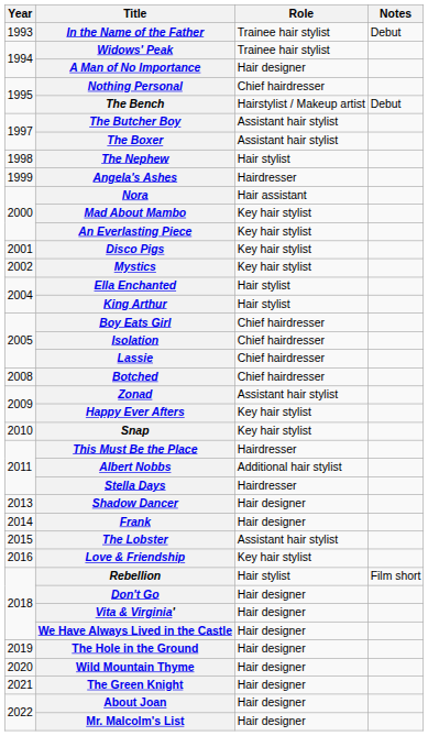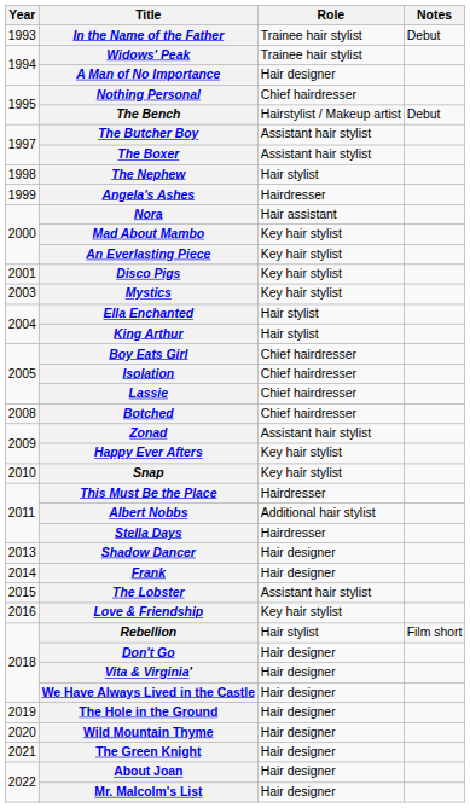 <table class="wikitable plainrowheaders sortable">
 <tr>
 <th scope="col">Year</th>
 <th scope="col">Title</th>
 <th scope="col">Role</th>
 <th scope="col" class="unsortable">Notes</th>
 </tr>
 <tr>
 <td>1993</td>
 <th scope="row"><em><a href='#'>In the Name of the Father</a></em></th>
 <td>Trainee hair stylist</td>
 <td>Debut</td>
 </tr>
 <tr>
 <td rowspan=2>1994</td>
 <th scope="row"><em><a href='#'>Widows' Peak</a></em></th>
 <td>Trainee hair stylist</td>
 <td></td>
 </tr>
 <tr>
 <th scope="row"><em><a href='#'>A Man of No Importance</a></em></th>
 <td>Hair designer</td>
 <td></td>
 </tr>
 <tr>
 <td rowspan=2>1995</td>
 <th scope="row"><em><a href='#'>Nothing Personal</a></em></th>
 <td>Chief hairdresser</td>
 <td></td>
 </tr>
 <tr>
 <th scope="row"><em>The Bench</em></th>
 <td>Hairstylist / Makeup artist</td>
 <td>Debut</td>
 </tr>
 <tr>
 <td rowspan=2>1997</td>
 <th scope="row"><a href='#'><em>The Butcher Boy</em></a></th>
 <td>Assistant hair stylist</td>
 <td></td>
 </tr>
 <tr>
 <th scope="row"><a href='#'><em>The Boxer</em></a></th>
 <td>Assistant hair stylist</td>
 <td></td>
 </tr>
 <tr>
 <td>1998</td>
 <th scope="row"><em><a href='#'>The Nephew</a></em></th>
 <td>Hair stylist</td>
 <td></td>
 </tr>
 <tr>
 <td>1999</td>
 <th scope="row"><em><a href='#'>Angela's Ashes</a></em></th>
 <td>Hairdresser</td>
 <td></td>
 </tr>
 <tr>
 <td rowspan=3>2000</td>
 <th scope="row"><em><a href='#'>Nora</a></em></th>
 <td>Hair assistant</td>
 <td></td>
 </tr>
 <tr>
 <th scope="row"><em><a href='#'>Mad About Mambo</a></em></th>
 <td>Key hair stylist</td>
 <td></td>
 </tr>
 <tr>
 <th scope="row"><em><a href='#'>An Everlasting Piece</a></em></th>
 <td>Key hair stylist</td>
 <td></td>
 </tr>
 <tr>
 <td>2001</td>
 <th scope="row"><em><a href='#'>Disco Pigs</a></em></th>
 <td>Key hair stylist</td>
 <td></td>
 </tr>
 <tr>
-<td>2002</td>
+<td>2003</td>
 <th scope="row"><em><a href='#'>Mystics</a></em></th>
 <td>Key hair stylist</td>
 <td></td>
 </tr>
 <tr>
 <td rowspan=2>2004</td>
 <th scope="row"><em><a href='#'>Ella Enchanted</a></em></th>
 <td>Hair stylist</td>
 <td></td>
 </tr>
 <tr>
 <th scope="row"><em><a href='#'>King Arthur</a></em></th>
 <td>Hair stylist</td>
 <td></td>
 </tr>
 <tr>
 <td rowspan=3>2005</td>
 <th scope="row"><em><a href='#'>Boy Eats Girl</a></em></th>
 <td>Chief hairdresser</td>
 <td></td>
 </tr>
 <tr>
 <th scope="row"><em><a href='#'>Isolation</a></em></th>
 <td>Chief hairdresser</td>
 <td></td>
 </tr>
 <tr>
 <th scope="row"><em><a href='#'>Lassie</a></em></th>
 <td>Chief hairdresser</td>
 <td></td>
 </tr>
 <tr>
 <td>2008</td>
 <th scope="row"><em><a href='#'>Botched</a></em></th>
 <td>Chief hairdresser</td>
 <td></td>
 </tr>
 <tr>
 <td rowspan=2>2009</td>
 <th scope="row"><em><a href='#'>Zonad</a></em></th>
 <td>Assistant hair stylist</td>
 <td></td>
 </tr>
 <tr>
 <th scope="row"><em><a href='#'>Happy Ever Afters</a></em></th>
 <td>Key hair stylist</td>
 <td></td>
 </tr>
 <tr>
 <td>2010</td>
 <th scope="row"><em>Snap</em></th>
 <td>Key hair stylist</td>
 <td></td>
 </tr>
 <tr>
 <td rowspan=3>2011</td>
 <th scope="row"><em><a href='#'>This Must Be the Place</a></em></th>
 <td>Hairdresser</td>
 <td></td>
 </tr>
 <tr>
 <th scope="row"><em><a href='#'>Albert Nobbs</a></em></th>
 <td>Additional hair stylist</td>
 <td></td>
 </tr>
 <tr>
 <th scope="row"><em><a href='#'>Stella Days</a></em></th>
 <td>Hairdresser</td>
 <td></td>
 </tr>
 <tr>
 <td>2013</td>
 <th scope="row"><em><a href='#'>Shadow Dancer</a></em></th>
 <td>Hair designer</td>
 </tr>
 <tr>
 <td>2014</td>
 <th scope="row"><em> <a href='#'>Frank</a></em></th>
 <td>Hair designer</td>
 <td></td>
 </tr>
 <tr>
 <td>2015</td>
 <th scope="row"><em><a href='#'>The Lobster</a></em></th>
 <td>Assistant hair stylist</td>
 <td></td>
 </tr>
 <tr>
 <td>2016</td>
 <th scope="row"><em><a href='#'>Love & Friendship</a></em></th>
 <td>Key hair stylist</td>
 <td></td>
 </tr>
 <tr>
 <td rowspan=4>2018</td>
 <th scope="row"><em>Rebellion</em></th>
 <td>Hair stylist</td>
 <td>Film short</td>
 </tr>
 <tr>
 <th scope="row"><em><a href='#'>Don't Go</a></em></th>
 <td>Hair designer</td>
 <td></td>
 </tr>
 <tr>
 <th scope="row"><em><a href='#'>Vita & Virginia</a>'</th>
 <td>Hair designer</td>
 <td></td>
 </tr>
 <tr>
 <th scope="row"></em><a href='#'>We Have Always Lived in the Castle</a><em></th>
 <td>Hair designer</td>
 <td></td>
 </tr>
 <tr>
 <td>2019</td>
 <th scope="row"></em><a href='#'>The Hole in the Ground</a><em></th>
 <td>Hair designer</td>
 <td></td>
 </tr>
 <tr>
 <td>2020</td>
 <th scope="row"></em><a href='#'>Wild Mountain Thyme</a><em></th>
 <td>Hair designer</td>
 <td></td>
 </tr>
 <tr>
 <td>2021</td>
 <th scope="row"></em> <a href='#'>The Green Knight</a><em></th>
 <td>Hair designer</td>
 <td></td>
 </tr>
 <tr>
 <td rowspan=2>2022</td>
 <th scope="row"></em><a href='#'>About Joan</a><em></th>
 <td>Hair designer</td>
 <td></td>
 </tr>
 <tr>
 <th scope="row"></em><a href='#'>Mr. Malcolm's List</a><em></th>
 <td>Hair designer</td>
 <td></td>
 </tr>
 </table>
